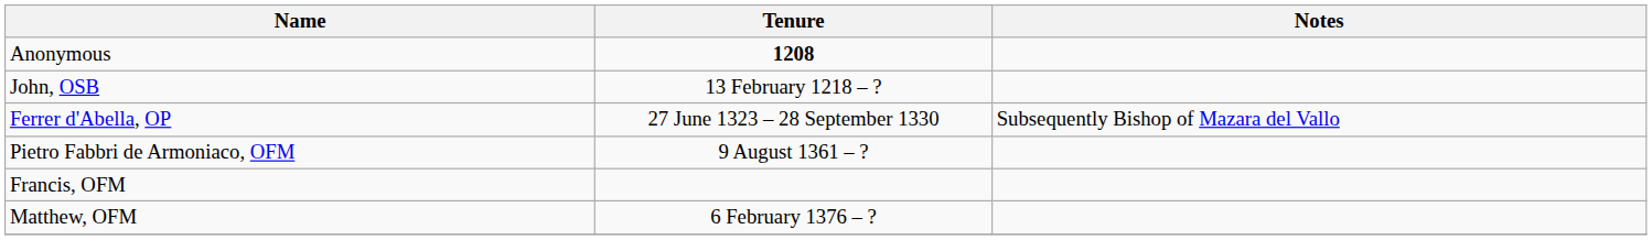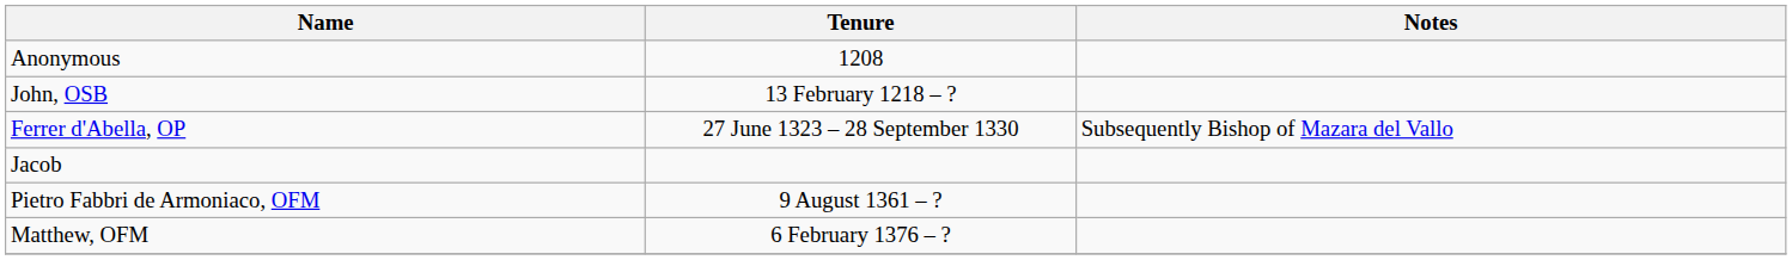 <table class="wikitable">
 <tr>
 <th width="450"><strong>Name</strong></th>
 <th width="300"><strong>Tenure</strong></th>
 <th width="500"><strong>Notes</strong></th>
 </tr>
 <tr>
 <td>Anonymous</td>
-<td align="center"><strong>1208</strong></td>
+<td align="center">1208</td>
 <td></td>
 </tr>
 <tr>
 <td>John, <a href='#'>OSB</a></td>
 <td align="center">13 February 1218 – ?</td>
 <td></td>
 </tr>
 <tr>
 <td><a href='#'>Ferrer d'Abella</a>, <a href='#'>OP</a></td>
 <td align="center">27 June 1323 – 28 September 1330</td>
 <td>Subsequently Bishop of <a href='#'>Mazara del Vallo</a></td>
 </tr>
 <tr>
-<td>Pietro Fabbri de Armoniaco, <a href='#'>OFM</a></td>
-<td align="center">9 August 1361 – ?</td>
+<td>Jacob</td>
+<td align="center"></td>
 <td></td>
 </tr>
 <tr>
-<td>Francis, OFM</td>
-<td align="center"></td>
+<td>Pietro Fabbri de Armoniaco, <a href='#'>OFM</a></td>
+<td align="center">9 August 1361 – ?</td>
 <td></td>
 </tr>
 <tr>
 <td>Matthew, OFM</td>
 <td align="center">6 February 1376 – ?</td>
 <td></td>
 </tr>
 <tr>
 </tr>
 </table>
